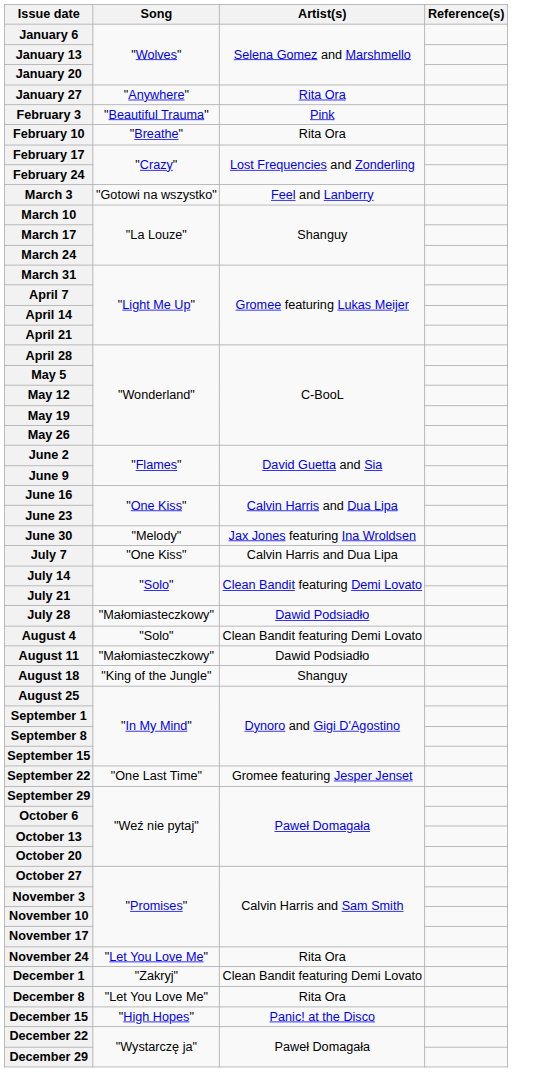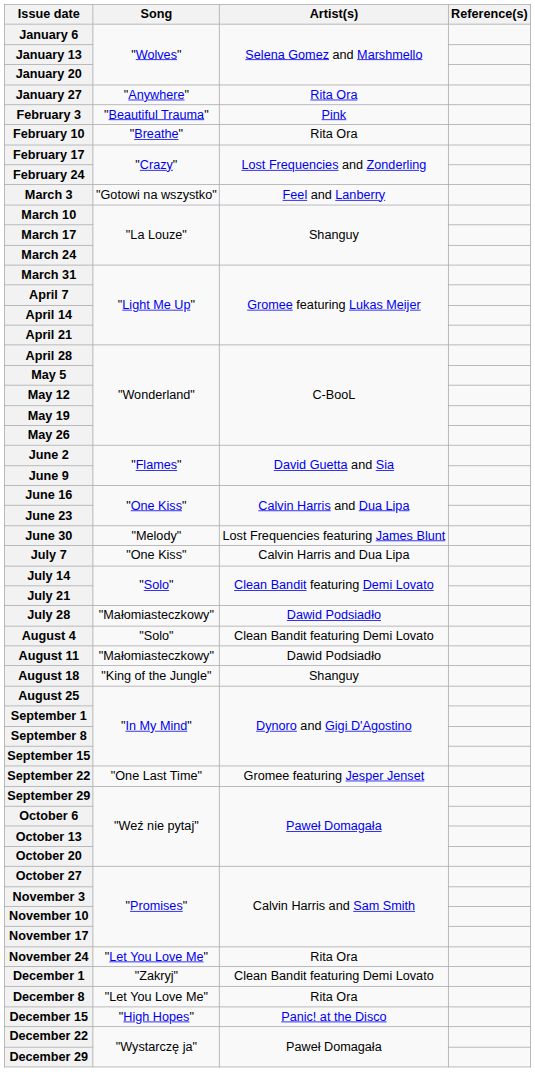 <table class="wikitable plainrowheaders" style="text-align: center">
 <tr>
 <th>Issue date</th>
 <th>Song</th>
 <th>Artist(s)</th>
 <th>Reference(s)</th>
 </tr>
 <tr>
 <th scope="row">January 6</th>
 <td rowspan="3">"<a href='#'>Wolves</a>"</td>
 <td rowspan="3"><a href='#'>Selena Gomez</a> and <a href='#'>Marshmello</a></td>
 <td></td>
 </tr>
 <tr>
 <th scope="row">January 13</th>
 <td></td>
 </tr>
 <tr>
 <th scope="row">January 20</th>
 <td></td>
 </tr>
 <tr>
 <th scope="row">January 27</th>
 <td>"<a href='#'>Anywhere</a>"</td>
 <td><a href='#'>Rita Ora</a></td>
 <td></td>
 </tr>
 <tr>
 <th scope="row">February 3</th>
 <td>"<a href='#'>Beautiful Trauma</a>"</td>
 <td><a href='#'>Pink</a></td>
 <td></td>
 </tr>
 <tr>
 <th scope="row">February 10</th>
 <td>"<a href='#'>Breathe</a>"</td>
 <td>Rita Ora</td>
 <td></td>
 </tr>
 <tr>
 <th scope="row">February 17</th>
 <td rowspan="2">"<a href='#'>Crazy</a>"</td>
 <td rowspan="2"><a href='#'>Lost Frequencies</a> and <a href='#'>Zonderling</a></td>
 <td></td>
 </tr>
 <tr>
 <th scope="row">February 24</th>
 <td></td>
 </tr>
 <tr>
 <th scope="row">March 3</th>
 <td>"Gotowi na wszystko"</td>
 <td><a href='#'>Feel</a> and <a href='#'>Lanberry</a></td>
 <td></td>
 </tr>
 <tr>
 <th scope="row">March 10</th>
 <td rowspan="3">"La Louze"</td>
 <td rowspan="3">Shanguy</td>
 <td></td>
 </tr>
 <tr>
 <th scope="row">March 17</th>
 <td></td>
 </tr>
 <tr>
 <th scope="row">March 24</th>
 <td></td>
 </tr>
 <tr>
 <th scope="row">March 31</th>
 <td rowspan="4">"<a href='#'>Light Me Up</a>"</td>
 <td rowspan="4"><a href='#'>Gromee</a> featuring <a href='#'>Lukas Meijer</a></td>
 <td></td>
 </tr>
 <tr>
 <th scope="row">April 7</th>
 <td></td>
 </tr>
 <tr>
 <th scope="row">April 14</th>
 <td></td>
 </tr>
 <tr>
 <th scope="row">April 21</th>
 <td></td>
 </tr>
 <tr>
 <th scope="row">April 28</th>
 <td rowspan="5">"Wonderland"</td>
 <td rowspan="5">C-BooL</td>
 <td></td>
 </tr>
 <tr>
 <th scope="row">May 5</th>
 <td></td>
 </tr>
 <tr>
 <th scope="row">May 12</th>
 <td></td>
 </tr>
 <tr>
 <th scope="row">May 19</th>
 <td></td>
 </tr>
 <tr>
 <th scope="row">May 26</th>
 <td></td>
 </tr>
 <tr>
 <th scope="row">June 2</th>
 <td rowspan="2">"<a href='#'>Flames</a>"</td>
 <td rowspan="2"><a href='#'>David Guetta</a> and <a href='#'>Sia</a></td>
 <td></td>
 </tr>
 <tr>
 <th scope="row">June 9</th>
 <td></td>
 </tr>
 <tr>
 <th scope="row">June 16</th>
 <td rowspan="2">"<a href='#'>One Kiss</a>"</td>
 <td rowspan="2"><a href='#'>Calvin Harris</a> and <a href='#'>Dua Lipa</a></td>
 <td></td>
 </tr>
 <tr>
 <th scope="row">June 23</th>
 <td></td>
 </tr>
 <tr>
 <th scope="row">June 30</th>
 <td>"Melody"</td>
-<td><a href='#'>Jax Jones</a> featuring <a href='#'>Ina Wroldsen</a></td>
+<td>Lost Frequencies featuring <a href='#'>James Blunt</a></td>
 <td></td>
 </tr>
 <tr>
 <th scope="row">July 7</th>
 <td>"One Kiss"</td>
 <td>Calvin Harris and Dua Lipa</td>
 <td></td>
 </tr>
 <tr>
 <th scope="row">July 14</th>
 <td rowspan="2">"<a href='#'>Solo</a>"</td>
 <td rowspan="2"><a href='#'>Clean Bandit</a> featuring <a href='#'>Demi Lovato</a></td>
 <td></td>
 </tr>
 <tr>
 <th scope="row">July 21</th>
 <td></td>
 </tr>
 <tr>
 <th scope="row">July 28</th>
 <td>"Małomiasteczkowy"</td>
 <td><a href='#'>Dawid Podsiadło</a></td>
 <td></td>
 </tr>
 <tr>
 <th scope="row">August 4</th>
 <td>"Solo"</td>
 <td>Clean Bandit featuring Demi Lovato</td>
 <td></td>
 </tr>
 <tr>
 <th scope="row">August 11</th>
 <td>"Małomiasteczkowy"</td>
 <td>Dawid Podsiadło</td>
 <td></td>
 </tr>
 <tr>
 <th scope="row">August 18</th>
 <td>"King of the Jungle"</td>
 <td>Shanguy</td>
 <td></td>
 </tr>
 <tr>
 <th scope="row">August 25</th>
 <td rowspan="4">"<a href='#'>In My Mind</a>"</td>
 <td rowspan="4"><a href='#'>Dynoro</a> and <a href='#'>Gigi D'Agostino</a></td>
 <td></td>
 </tr>
 <tr>
 <th scope="row">September 1</th>
 <td></td>
 </tr>
 <tr>
 <th scope="row">September 8</th>
 <td></td>
 </tr>
 <tr>
 <th scope="row">September 15</th>
 <td></td>
 </tr>
 <tr>
 <th scope="row">September 22</th>
 <td>"One Last Time"</td>
 <td>Gromee featuring <a href='#'>Jesper Jenset</a></td>
 <td></td>
 </tr>
 <tr>
 <th scope="row">September 29</th>
 <td rowspan="4">"Weź nie pytaj"</td>
 <td rowspan="4"><a href='#'>Paweł Domagała</a></td>
 <td></td>
 </tr>
 <tr>
 <th scope="row">October 6</th>
 <td></td>
 </tr>
 <tr>
 <th scope="row">October 13</th>
 <td></td>
 </tr>
 <tr>
 <th scope="row">October 20</th>
 <td></td>
 </tr>
 <tr>
 <th scope="row">October 27</th>
 <td rowspan="4">"<a href='#'>Promises</a>"</td>
 <td rowspan="4">Calvin Harris and <a href='#'>Sam Smith</a></td>
 <td></td>
 </tr>
 <tr>
 <th scope="row">November 3</th>
 <td></td>
 </tr>
 <tr>
 <th scope="row">November 10</th>
 <td></td>
 </tr>
 <tr>
 <th scope="row">November 17</th>
 <td></td>
 </tr>
 <tr>
 <th scope="row">November 24</th>
 <td>"<a href='#'>Let You Love Me</a>"</td>
 <td>Rita Ora</td>
 <td></td>
 </tr>
 <tr>
 <th scope="row">December 1</th>
 <td>"Zakryj"</td>
 <td>Clean Bandit featuring Demi Lovato</td>
 <td></td>
 </tr>
 <tr>
 <th scope="row">December 8</th>
 <td>"Let You Love Me"</td>
 <td>Rita Ora</td>
 <td></td>
 </tr>
 <tr>
 <th scope="row">December 15</th>
 <td>"<a href='#'>High Hopes</a>"</td>
 <td><a href='#'>Panic! at the Disco</a></td>
 <td></td>
 </tr>
 <tr>
 <th scope="row">December 22</th>
 <td rowspan="2">"Wystarczę ja"</td>
 <td rowspan="2">Paweł Domagała</td>
 <td></td>
 </tr>
 <tr>
 <th scope="row">December 29</th>
 <td></td>
 </tr>
 </table>
